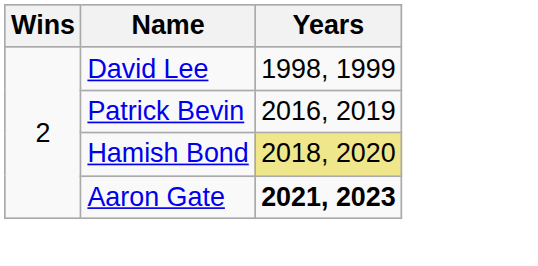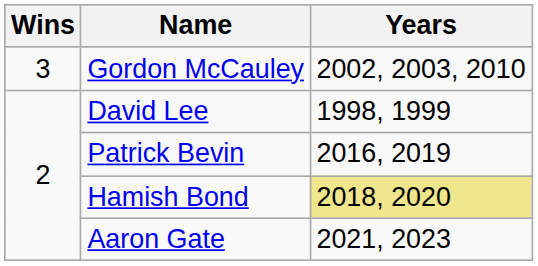 <table class="wikitable">
 <tr>
 <th>Wins</th>
 <th>Name</th>
 <th>Years</th>
+</tr>
+<tr>
+<td align=center>3</td>
+<td><a href='#'>Gordon McCauley</a></td>
+<td align=left>2002, 2003, 2010</td>
 </tr>
 <tr>
 <td align=center rowspan=4>2</td>
 <td><a href='#'>David Lee</a></td>
 <td align=left>1998, 1999</td>
 </tr>
 <tr>
 <td><a href='#'>Patrick Bevin</a></td>
 <td align=left>2016, 2019</td>
 </tr>
 <tr>
 <td><a href='#'>Hamish Bond</a></td>
 <td align=left style="background: khaki;">2018, 2020</td>
 </tr>
 <tr>
 <td><a href='#'>Aaron Gate</a></td>
-<td align=left><strong>2021, 2023</strong></td>
+<td align=left>2021, 2023</td>
 </tr>
 </table>
